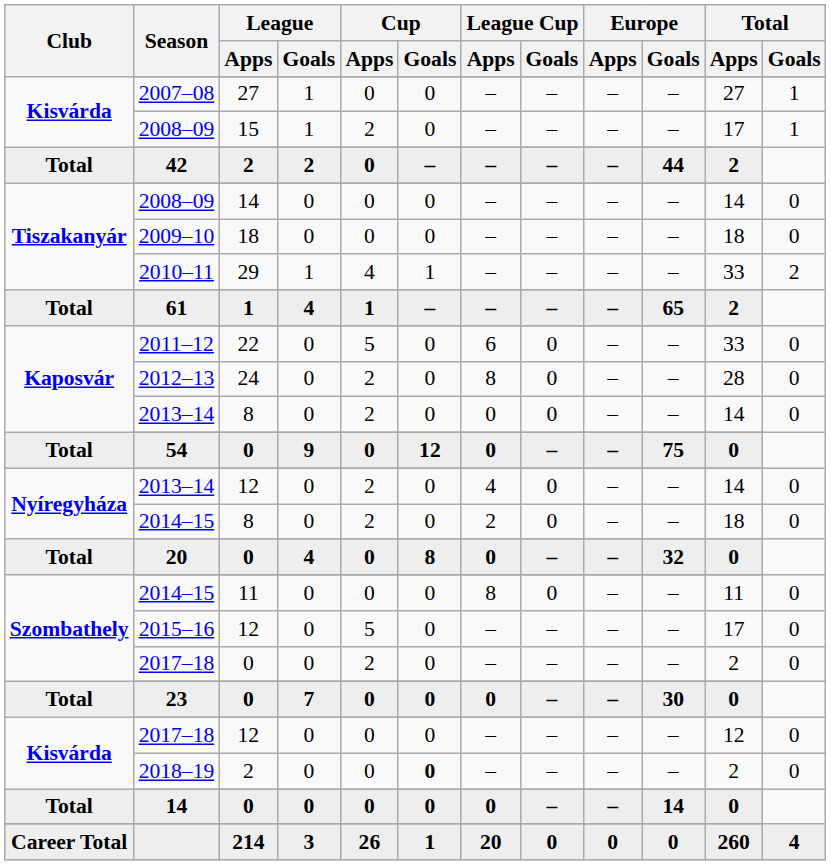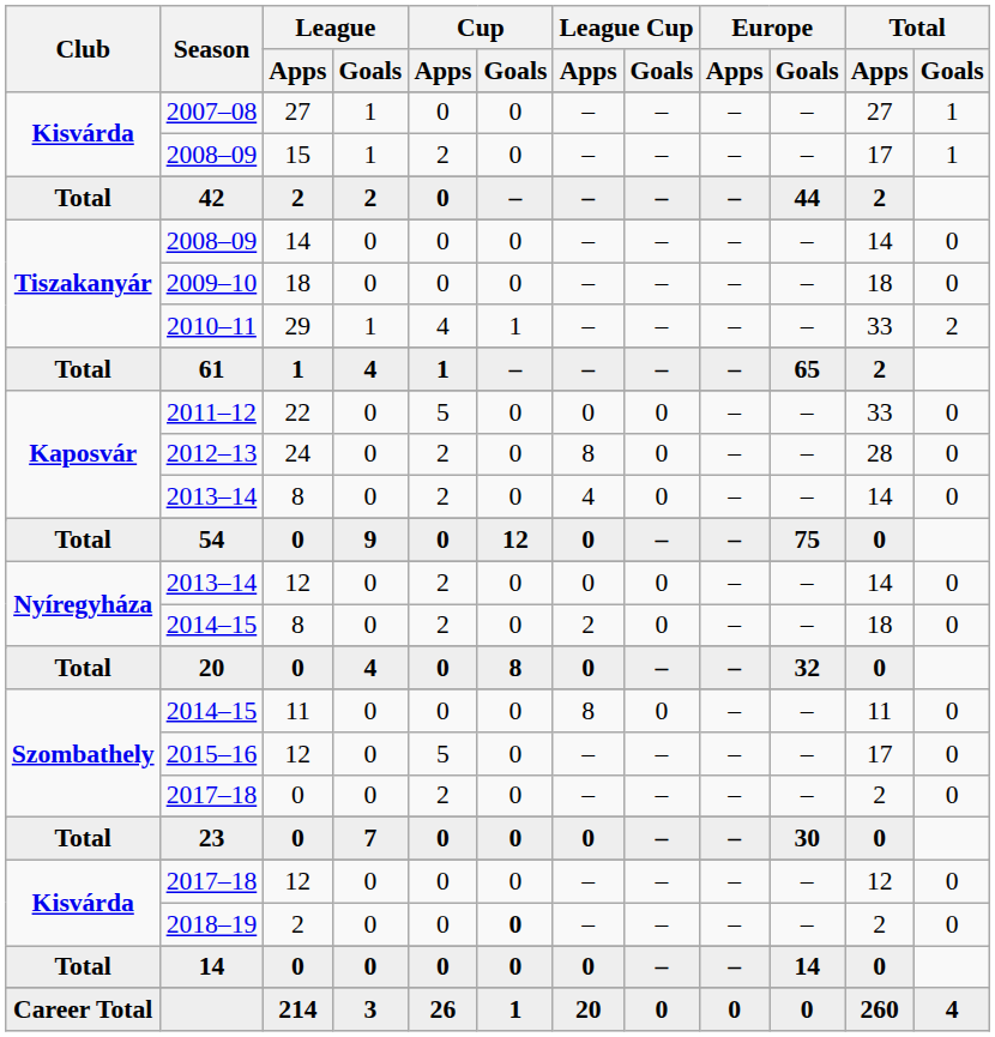 <table class="wikitable" style="font-size:90%; text-align: center;">
 <tr>
 <th rowspan="2">Club</th>
 <th rowspan="2">Season</th>
 <th colspan="2">League</th>
 <th colspan="2">Cup</th>
 <th colspan="2">League Cup</th>
 <th colspan="2">Europe</th>
 <th colspan="2">Total</th>
 </tr>
 <tr>
 <th>Apps</th>
 <th>Goals</th>
 <th>Apps</th>
 <th>Goals</th>
 <th>Apps</th>
 <th>Goals</th>
 <th>Apps</th>
 <th>Goals</th>
 <th>Apps</th>
 <th>Goals</th>
 </tr>
 <tr ||-||-||-|->
 <td rowspan="4" valign="center"><strong><a href='#'>Kisvárda</a></strong></td>
 </tr>
 <tr>
 <td><a href='#'>2007–08</a></td>
 <td>27</td>
 <td>1</td>
 <td>0</td>
 <td>0</td>
 <td>–</td>
 <td>–</td>
 <td>–</td>
 <td>–</td>
 <td>27</td>
 <td>1</td>
 </tr>
 <tr>
 <td><a href='#'>2008–09</a></td>
 <td>15</td>
 <td>1</td>
 <td>2</td>
 <td>0</td>
 <td>–</td>
 <td>–</td>
 <td>–</td>
 <td>–</td>
 <td>17</td>
 <td>1</td>
 </tr>
 <tr>
 </tr>
 <tr style="font-weight:bold; background-color:#eeeeee;">
 <td>Total</td>
 <td>42</td>
 <td>2</td>
 <td>2</td>
 <td>0</td>
 <td>–</td>
 <td>–</td>
 <td>–</td>
 <td>–</td>
 <td>44</td>
 <td>2</td>
 </tr>
 <tr>
 <td rowspan="5" valign="center"><strong><a href='#'>Tiszakanyár</a></strong></td>
 </tr>
 <tr>
 <td><a href='#'>2008–09</a></td>
 <td>14</td>
 <td>0</td>
 <td>0</td>
 <td>0</td>
 <td>–</td>
 <td>–</td>
 <td>–</td>
 <td>–</td>
 <td>14</td>
 <td>0</td>
 </tr>
 <tr>
 <td><a href='#'>2009–10</a></td>
 <td>18</td>
 <td>0</td>
 <td>0</td>
 <td>0</td>
 <td>–</td>
 <td>–</td>
 <td>–</td>
 <td>–</td>
 <td>18</td>
 <td>0</td>
 </tr>
 <tr>
 <td><a href='#'>2010–11</a></td>
 <td>29</td>
 <td>1</td>
 <td>4</td>
 <td>1</td>
 <td>–</td>
 <td>–</td>
 <td>–</td>
 <td>–</td>
 <td>33</td>
 <td>2</td>
 </tr>
 <tr>
 </tr>
 <tr style="font-weight:bold; background-color:#eeeeee;">
 <td>Total</td>
 <td>61</td>
 <td>1</td>
 <td>4</td>
 <td>1</td>
 <td>–</td>
 <td>–</td>
 <td>–</td>
 <td>–</td>
 <td>65</td>
 <td>2</td>
 </tr>
 <tr>
 <td rowspan="5" valign="center"><strong><a href='#'>Kaposvár</a></strong></td>
 </tr>
 <tr>
 <td><a href='#'>2011–12</a></td>
 <td>22</td>
 <td>0</td>
 <td>5</td>
 <td>0</td>
-<td>6</td>
+<td>0</td>
 <td>0</td>
 <td>–</td>
 <td>–</td>
 <td>33</td>
 <td>0</td>
 </tr>
 <tr>
 <td><a href='#'>2012–13</a></td>
 <td>24</td>
 <td>0</td>
 <td>2</td>
 <td>0</td>
 <td>8</td>
 <td>0</td>
 <td>–</td>
 <td>–</td>
 <td>28</td>
 <td>0</td>
 </tr>
 <tr>
 <td><a href='#'>2013–14</a></td>
 <td>8</td>
 <td>0</td>
 <td>2</td>
 <td>0</td>
-<td>0</td>
+<td>4</td>
 <td>0</td>
 <td>–</td>
 <td>–</td>
 <td>14</td>
 <td>0</td>
 </tr>
 <tr>
 </tr>
 <tr style="font-weight:bold; background-color:#eeeeee;">
 <td>Total</td>
 <td>54</td>
 <td>0</td>
 <td>9</td>
 <td>0</td>
 <td>12</td>
 <td>0</td>
 <td>–</td>
 <td>–</td>
 <td>75</td>
 <td>0</td>
 </tr>
 <tr>
 <td rowspan="4" valign="center"><strong><a href='#'>Nyíregyháza</a></strong></td>
 </tr>
 <tr>
 <td><a href='#'>2013–14</a></td>
 <td>12</td>
 <td>0</td>
 <td>2</td>
 <td>0</td>
-<td>4</td>
+<td>0</td>
 <td>0</td>
 <td>–</td>
 <td>–</td>
 <td>14</td>
 <td>0</td>
 </tr>
 <tr>
 <td><a href='#'>2014–15</a></td>
 <td>8</td>
 <td>0</td>
 <td>2</td>
 <td>0</td>
 <td>2</td>
 <td>0</td>
 <td>–</td>
 <td>–</td>
 <td>18</td>
 <td>0</td>
 </tr>
 <tr>
 </tr>
 <tr style="font-weight:bold; background-color:#eeeeee;">
 <td>Total</td>
 <td>20</td>
 <td>0</td>
 <td>4</td>
 <td>0</td>
 <td>8</td>
 <td>0</td>
 <td>–</td>
 <td>–</td>
 <td>32</td>
 <td>0</td>
 </tr>
 <tr>
 <td rowspan="5" valign="center"><strong><a href='#'>Szombathely</a></strong></td>
 </tr>
 <tr>
 <td><a href='#'>2014–15</a></td>
 <td>11</td>
 <td>0</td>
 <td>0</td>
 <td>0</td>
 <td>8</td>
 <td>0</td>
 <td>–</td>
 <td>–</td>
 <td>11</td>
 <td>0</td>
 </tr>
 <tr>
 <td><a href='#'>2015–16</a></td>
 <td>12</td>
 <td>0</td>
 <td>5</td>
 <td>0</td>
 <td>–</td>
 <td>–</td>
 <td>–</td>
 <td>–</td>
 <td>17</td>
 <td>0</td>
 </tr>
 <tr>
 <td><a href='#'>2017–18</a></td>
 <td>0</td>
 <td>0</td>
 <td>2</td>
 <td>0</td>
 <td>–</td>
 <td>–</td>
 <td>–</td>
 <td>–</td>
 <td>2</td>
 <td>0</td>
 </tr>
 <tr>
 </tr>
 <tr style="font-weight:bold; background-color:#eeeeee;">
 <td>Total</td>
 <td>23</td>
 <td>0</td>
 <td>7</td>
 <td>0</td>
 <td>0</td>
 <td>0</td>
 <td>–</td>
 <td>–</td>
 <td>30</td>
 <td>0</td>
 </tr>
 <tr>
 <td rowspan="4" valign="center"><strong><a href='#'>Kisvárda</a></strong></td>
 </tr>
 <tr>
 <td><a href='#'>2017–18</a></td>
 <td>12</td>
 <td>0</td>
 <td>0</td>
 <td>0</td>
 <td>–</td>
 <td>–</td>
 <td>–</td>
 <td>–</td>
 <td>12</td>
 <td>0</td>
 </tr>
 <tr>
 <td><a href='#'>2018–19</a></td>
 <td>2</td>
 <td>0</td>
 <td>0</td>
 <td><strong>0</strong></td>
 <td>–</td>
 <td>–</td>
 <td>–</td>
 <td>–</td>
 <td>2</td>
 <td>0</td>
 </tr>
 <tr>
 </tr>
 <tr style="font-weight:bold; background-color:#eeeeee;">
 <td>Total</td>
 <td>14</td>
 <td>0</td>
 <td>0</td>
 <td>0</td>
 <td>0</td>
 <td>0</td>
 <td>–</td>
 <td>–</td>
 <td>14</td>
 <td>0</td>
 </tr>
 <tr>
 </tr>
 <tr style="font-weight:bold; background-color:#eeeeee;">
 <td rowspan="2" valign="top"><strong>Career Total</strong></td>
 <td></td>
 <td><strong>214</strong></td>
 <td><strong>3</strong></td>
 <td><strong>26</strong></td>
 <td><strong>1</strong></td>
 <td><strong>20</strong></td>
 <td><strong>0</strong></td>
 <td><strong>0</strong></td>
 <td><strong>0</strong></td>
 <td><strong>260</strong></td>
 <td><strong>4</strong></td>
 </tr>
 </table>
